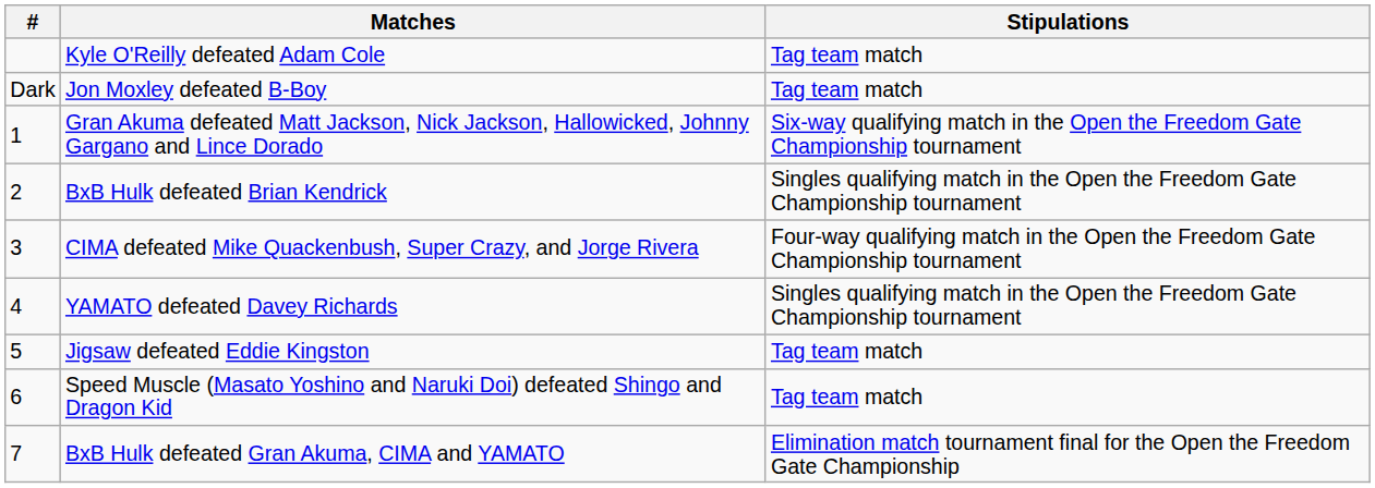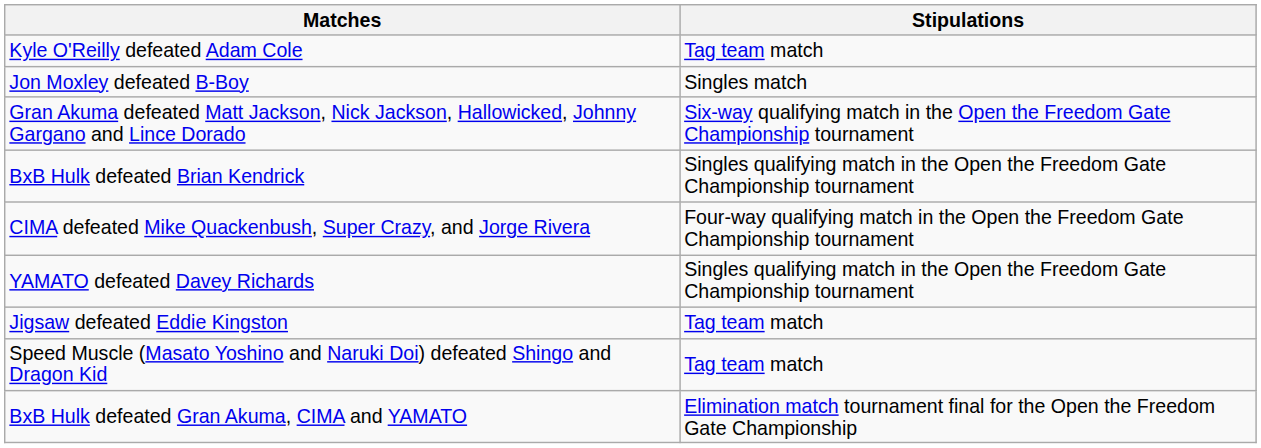 <table style="font-size: 85%" class="wikitable">
 <tr>
-<th><strong>#</strong></th>
 <th><strong>Matches</strong></th>
 <th><strong>Stipulations</strong><br></th>
 </tr>
 <tr>
-<td></td>
 <td><a href='#'>Kyle O'Reilly</a> defeated <a href='#'>Adam Cole</a></td>
 <td><a href='#'>Tag team</a> match</td>
 </tr>
 <tr>
-<td>Dark</td>
 <td><a href='#'>Jon Moxley</a> defeated <a href='#'>B-Boy</a></td>
-<td><a href='#'>Tag team</a> match</td>
+<td>Singles match</td>
 </tr>
 <tr>
-<td>1</td>
 <td><a href='#'>Gran Akuma</a> defeated <a href='#'>Matt Jackson</a>, <a href='#'>Nick Jackson</a>, <a href='#'>Hallowicked</a>, <a href='#'>Johnny Gargano</a> and <a href='#'>Lince Dorado</a></td>
 <td><a href='#'>Six-way</a> qualifying match in the <a href='#'>Open the Freedom Gate Championship</a> tournament</td>
 </tr>
 <tr>
-<td>2</td>
 <td><a href='#'>BxB Hulk</a> defeated <a href='#'>Brian Kendrick</a></td>
 <td>Singles qualifying match in the Open the Freedom Gate Championship tournament</td>
 </tr>
 <tr>
-<td>3</td>
 <td><a href='#'>CIMA</a> defeated <a href='#'>Mike Quackenbush</a>, <a href='#'>Super Crazy</a>, and <a href='#'>Jorge Rivera</a></td>
 <td>Four-way qualifying match in the Open the Freedom Gate Championship tournament</td>
 </tr>
 <tr>
-<td>4</td>
 <td><a href='#'>YAMATO</a> defeated <a href='#'>Davey Richards</a></td>
 <td>Singles qualifying match in the Open the Freedom Gate Championship tournament</td>
 </tr>
 <tr>
-<td>5</td>
 <td><a href='#'>Jigsaw</a> defeated <a href='#'>Eddie Kingston</a></td>
 <td><a href='#'>Tag team</a> match</td>
 </tr>
 <tr>
-<td>6</td>
 <td>Speed Muscle (<a href='#'>Masato Yoshino</a> and <a href='#'>Naruki Doi</a>) defeated <a href='#'>Shingo</a> and <a href='#'>Dragon Kid</a></td>
 <td><a href='#'>Tag team</a> match</td>
 </tr>
 <tr>
-<td>7</td>
 <td><a href='#'>BxB Hulk</a> defeated <a href='#'>Gran Akuma</a>, <a href='#'>CIMA</a> and <a href='#'>YAMATO</a></td>
 <td><a href='#'>Elimination match</a> tournament final for the Open the Freedom Gate Championship</td>
 </tr>
 </table>
